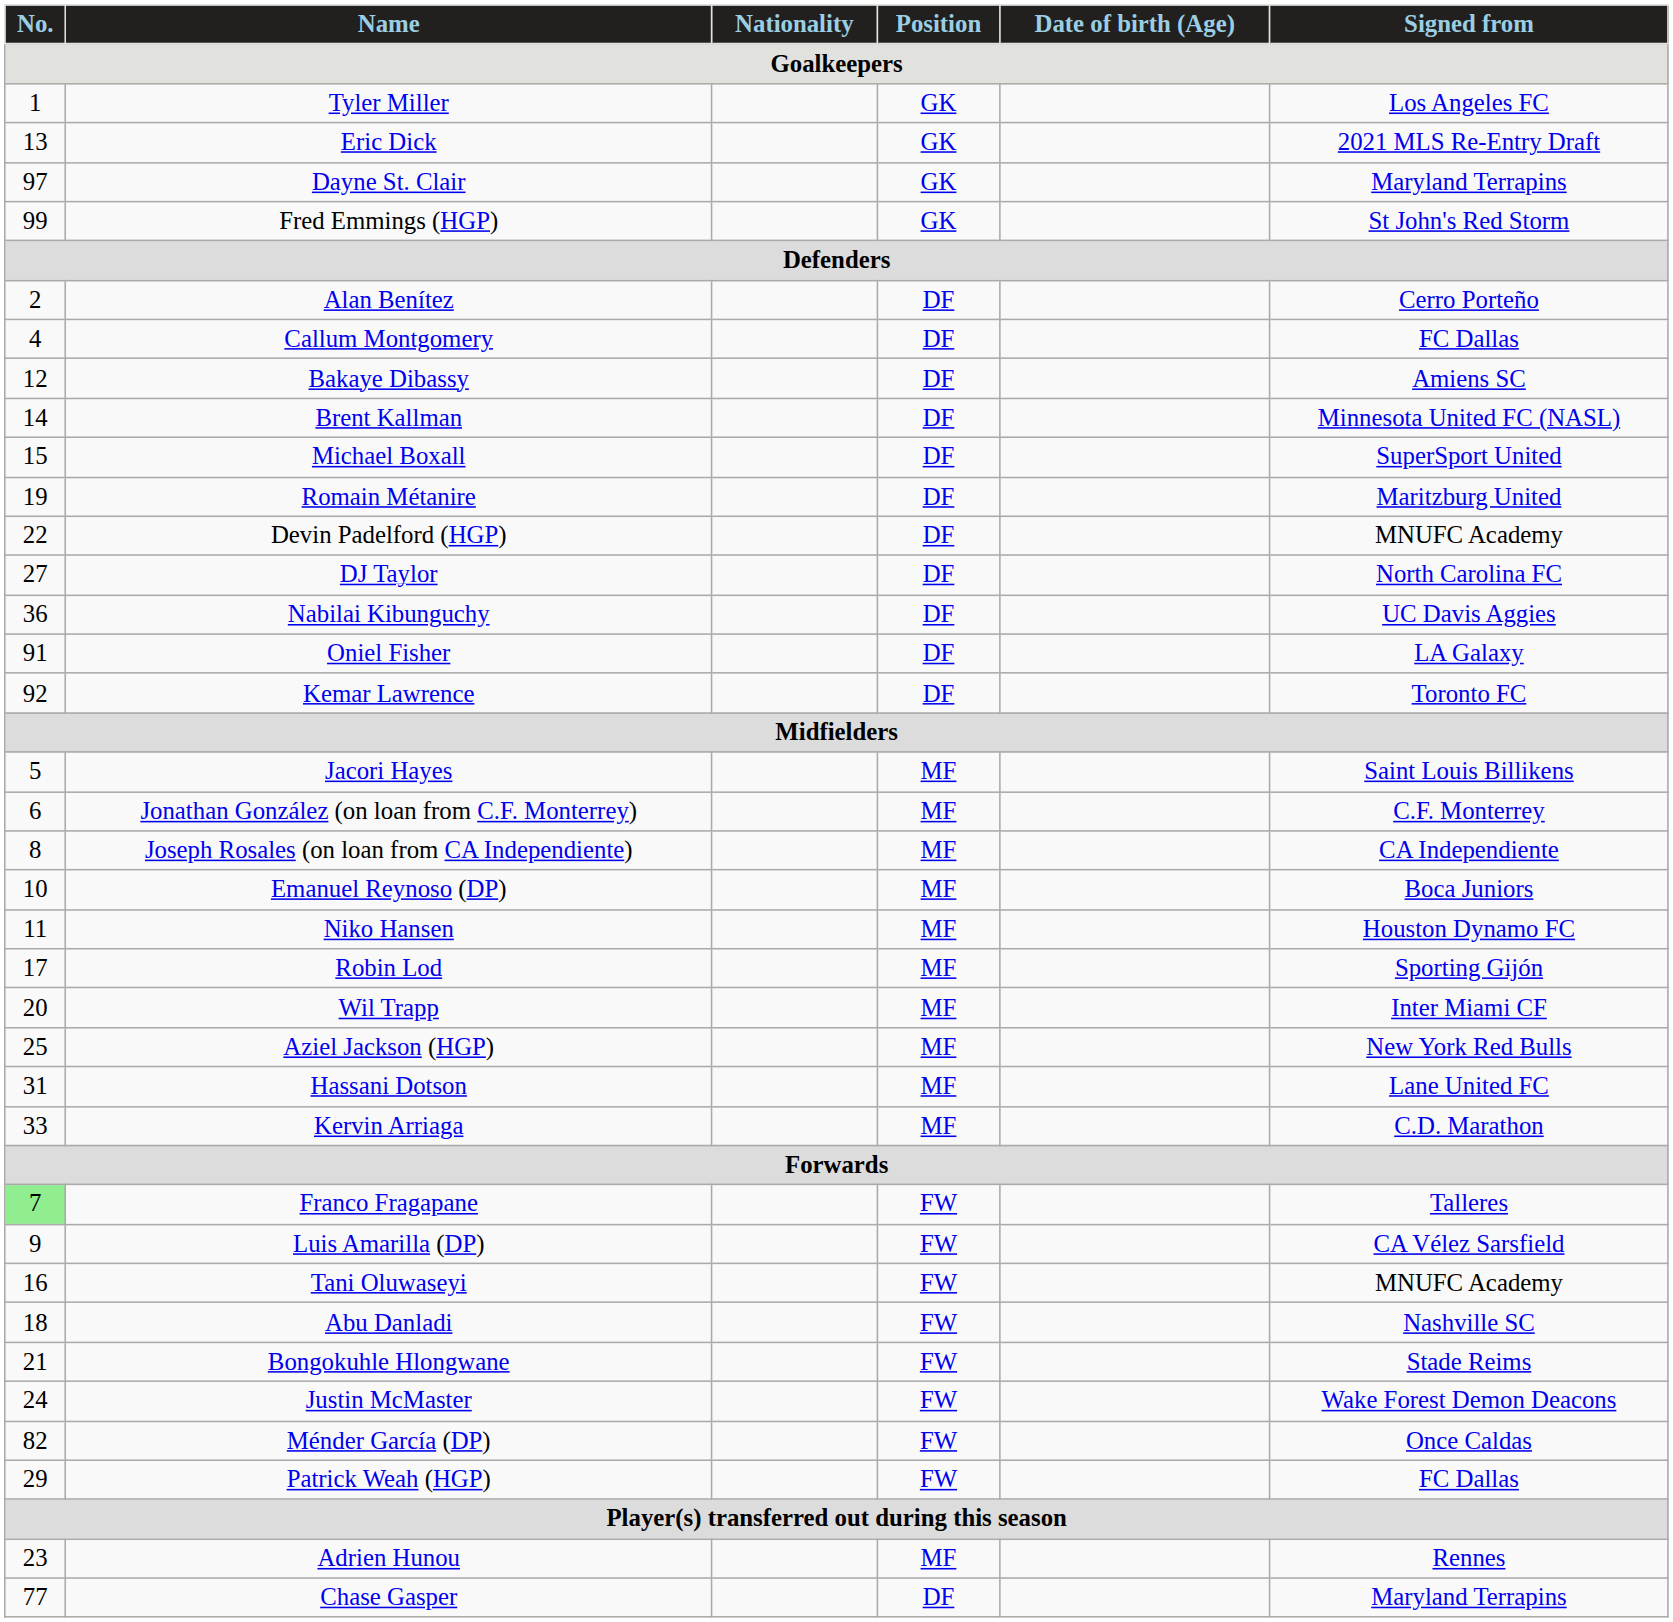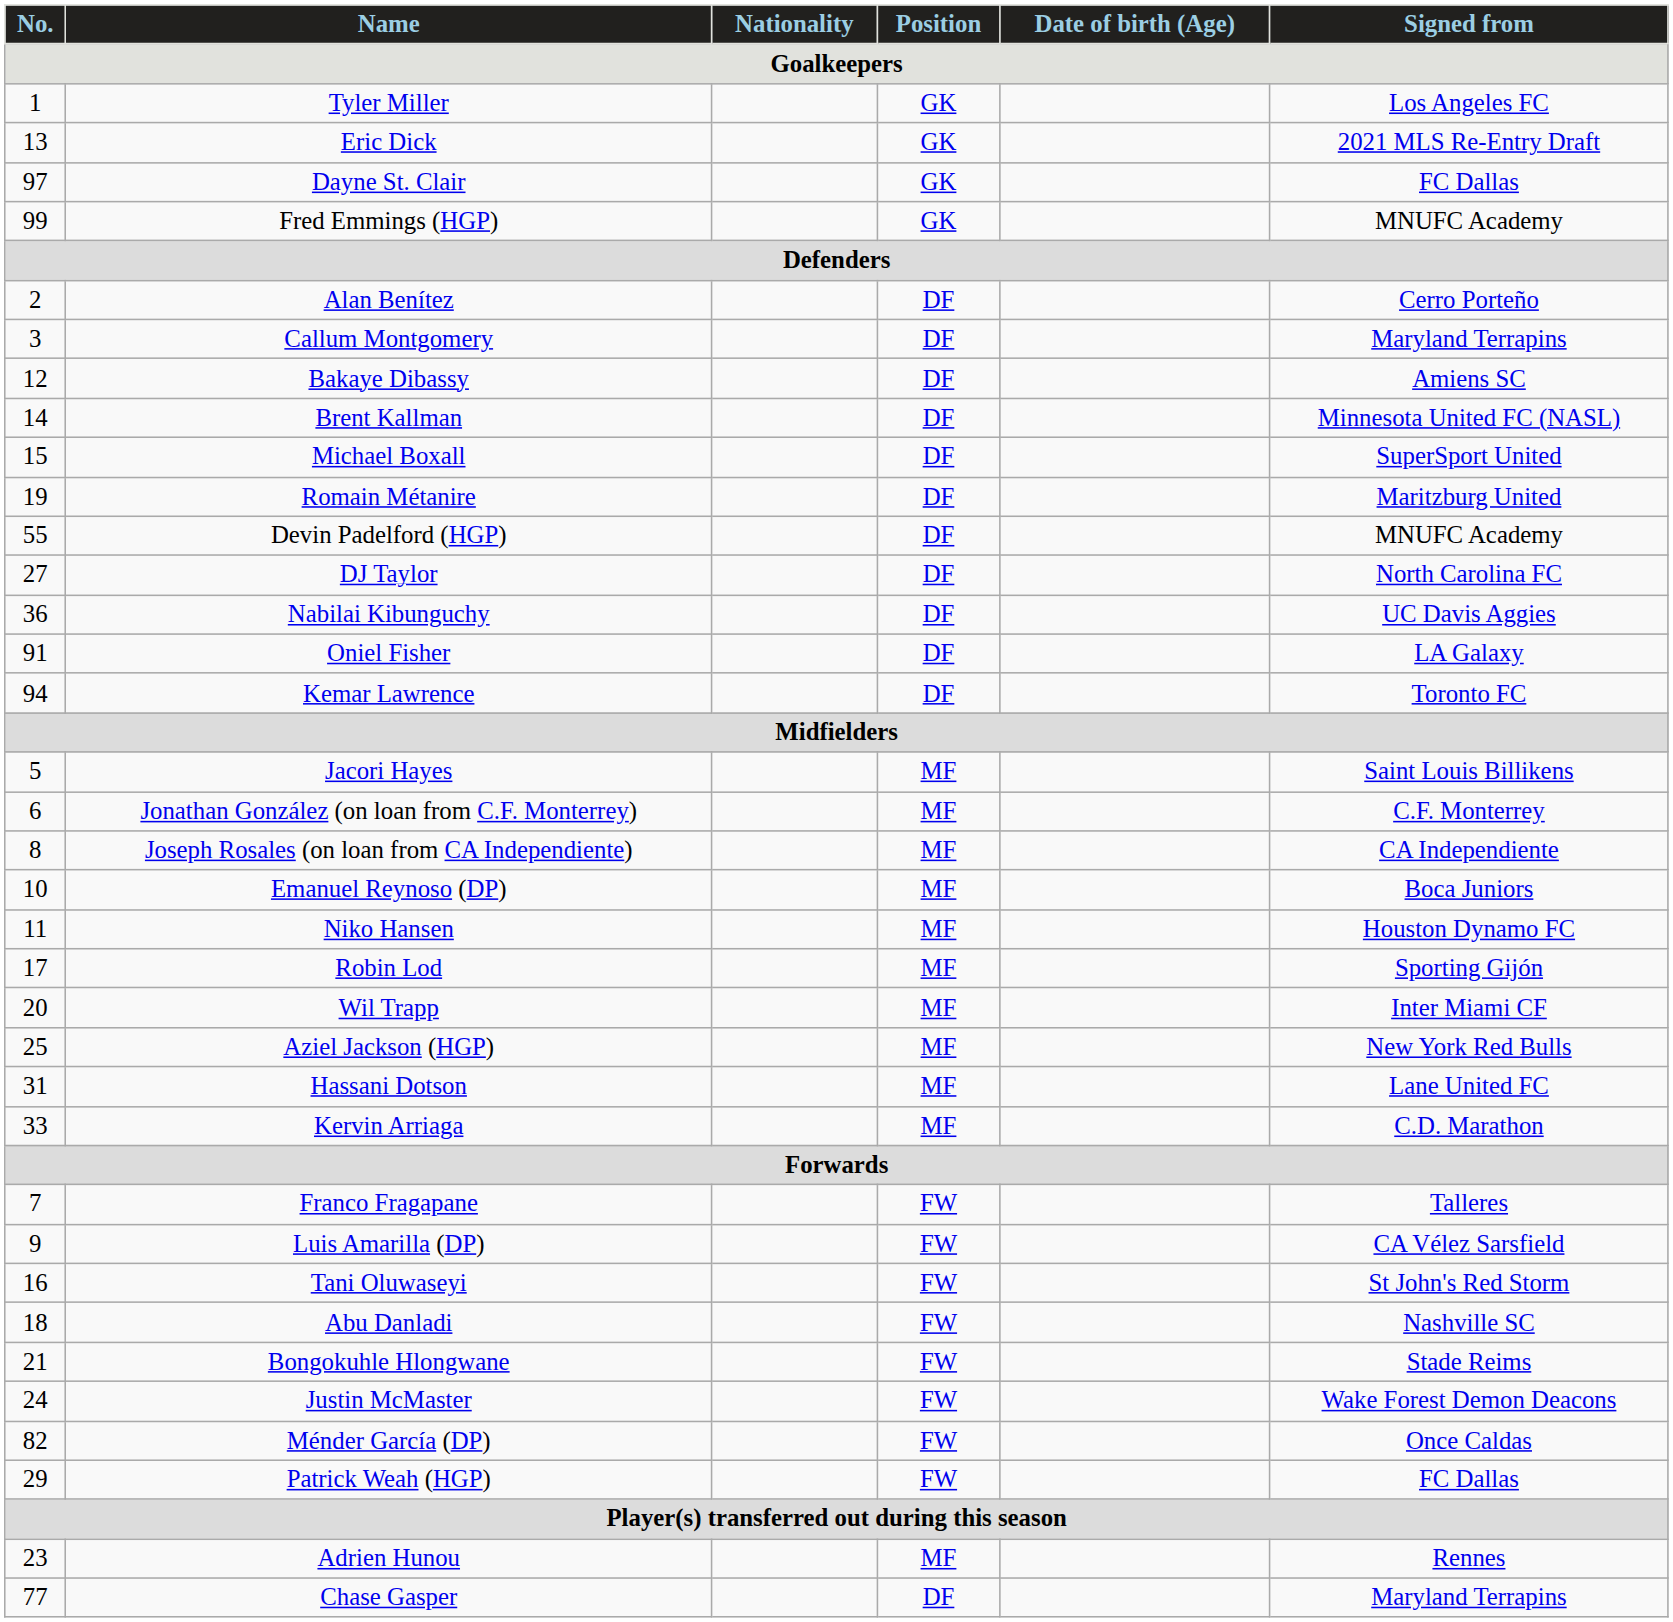 <table class="wikitable" style="text-align:center;width:85%">
 <tr>
 <th style="background:#21201E;color:#9BCEE3;border:1px solid #E1E2DD">No.</th>
 <th style="background:#21201E;color:#9BCEE3;border:1px solid #E1E2DD">Name</th>
 <th style="background:#21201E;color:#9BCEE3;border:1px solid #E1E2DD">Nationality</th>
 <th style="background:#21201E;color:#9BCEE3;border:1px solid #E1E2DD">Position</th>
 <th style="background:#21201E;color:#9BCEE3;border:1px solid #E1E2DD">Date of birth (Age)</th>
 <th style="background:#21201E;color:#9BCEE3;border:1px solid #E1E2DD">Signed from</th>
 </tr>
 <tr>
 <th colspan="11" style="background:#e1e2dd">Goalkeepers</th>
 </tr>
 <tr>
 <td>1</td>
 <td><a href='#'>Tyler Miller</a></td>
 <td></td>
 <td><a href='#'>GK</a></td>
 <td></td>
 <td> <a href='#'>Los Angeles FC</a></td>
 </tr>
 <tr>
 <td>13</td>
 <td><a href='#'>Eric Dick</a></td>
 <td></td>
 <td><a href='#'>GK</a></td>
 <td></td>
 <td><a href='#'>2021 MLS Re-Entry Draft</a></td>
 </tr>
 <tr>
 <td>97</td>
 <td><a href='#'>Dayne St. Clair</a></td>
 <td></td>
 <td><a href='#'>GK</a></td>
 <td></td>
-<td> <a href='#'>Maryland Terrapins</a></td>
+<td> <a href='#'>FC Dallas</a></td>
 </tr>
 <tr>
 <td>99</td>
 <td>Fred Emmings (<a href='#'>HGP</a>)</td>
 <td></td>
 <td><a href='#'>GK</a></td>
 <td></td>
-<td> <a href='#'>St John's Red Storm</a></td>
+<td> MNUFC Academy</td>
 </tr>
 <tr>
 <th colspan="12" style="background:#dcdcdc">Defenders</th>
 </tr>
 <tr>
 <td>2</td>
 <td><a href='#'>Alan Benítez</a></td>
 <td></td>
 <td><a href='#'>DF</a></td>
 <td></td>
 <td> <a href='#'>Cerro Porteño</a></td>
 </tr>
 <tr>
-<td>4</td>
+<td>3</td>
 <td><a href='#'>Callum Montgomery</a></td>
 <td></td>
 <td><a href='#'>DF</a></td>
 <td></td>
-<td> <a href='#'>FC Dallas</a></td>
+<td> <a href='#'>Maryland Terrapins</a></td>
 </tr>
 <tr>
 <td>12</td>
 <td><a href='#'>Bakaye Dibassy</a></td>
 <td></td>
 <td><a href='#'>DF</a></td>
 <td></td>
 <td> <a href='#'>Amiens SC</a></td>
 </tr>
 <tr>
 <td>14</td>
 <td><a href='#'>Brent Kallman</a></td>
 <td></td>
 <td><a href='#'>DF</a></td>
 <td></td>
 <td> <a href='#'>Minnesota United FC (NASL)</a></td>
 </tr>
 <tr>
 <td>15</td>
 <td><a href='#'>Michael Boxall</a></td>
 <td></td>
 <td><a href='#'>DF</a></td>
 <td></td>
 <td> <a href='#'>SuperSport United</a></td>
 </tr>
 <tr>
 <td>19</td>
 <td><a href='#'>Romain Métanire</a></td>
 <td></td>
 <td><a href='#'>DF</a></td>
 <td></td>
 <td> <a href='#'>Maritzburg United</a></td>
 </tr>
 <tr>
-<td>22</td>
+<td>55</td>
 <td>Devin Padelford (<a href='#'>HGP</a>)</td>
 <td></td>
 <td><a href='#'>DF</a></td>
 <td></td>
 <td> MNUFC Academy</td>
 </tr>
 <tr>
 <td>27</td>
 <td><a href='#'>DJ Taylor</a></td>
 <td></td>
 <td><a href='#'>DF</a></td>
 <td></td>
 <td> <a href='#'>North Carolina FC</a></td>
 </tr>
 <tr>
 <td>36</td>
 <td><a href='#'>Nabilai Kibunguchy</a></td>
 <td></td>
 <td><a href='#'>DF</a></td>
 <td></td>
 <td> <a href='#'>UC Davis Aggies</a></td>
 </tr>
 <tr>
 <td>91</td>
 <td><a href='#'>Oniel Fisher</a></td>
 <td></td>
 <td><a href='#'>DF</a></td>
 <td></td>
 <td> <a href='#'>LA Galaxy</a></td>
 </tr>
 <tr>
-<td>92</td>
+<td>94</td>
 <td><a href='#'>Kemar Lawrence</a></td>
 <td></td>
 <td><a href='#'>DF</a></td>
 <td></td>
 <td> <a href='#'>Toronto FC</a></td>
 </tr>
 <tr>
 <th colspan="11" style="background:#dcdcdc">Midfielders</th>
 </tr>
 <tr>
 <td>5</td>
 <td><a href='#'>Jacori Hayes</a></td>
 <td></td>
 <td><a href='#'>MF</a></td>
 <td></td>
 <td> <a href='#'>Saint Louis Billikens</a></td>
 </tr>
 <tr>
 <td>6</td>
 <td><a href='#'>Jonathan González</a> (on loan from <a href='#'>C.F. Monterrey</a>)</td>
 <td></td>
 <td><a href='#'>MF</a></td>
 <td></td>
 <td> <a href='#'>C.F. Monterrey</a></td>
 </tr>
 <tr>
 <td>8</td>
 <td><a href='#'>Joseph Rosales</a> (on loan from <a href='#'>CA Independiente</a>)</td>
 <td></td>
 <td><a href='#'>MF</a></td>
 <td></td>
 <td> <a href='#'>CA Independiente</a></td>
 </tr>
 <tr>
 <td>10</td>
 <td><a href='#'>Emanuel Reynoso</a> (<a href='#'>DP</a>)</td>
 <td></td>
 <td><a href='#'>MF</a></td>
 <td></td>
 <td> <a href='#'>Boca Juniors</a></td>
 </tr>
 <tr>
 <td>11</td>
 <td><a href='#'>Niko Hansen</a></td>
 <td></td>
 <td><a href='#'>MF</a></td>
 <td></td>
 <td> <a href='#'>Houston Dynamo FC</a></td>
 </tr>
 <tr>
 <td>17</td>
 <td><a href='#'>Robin Lod</a></td>
 <td></td>
 <td><a href='#'>MF</a></td>
 <td></td>
 <td> <a href='#'>Sporting Gijón</a></td>
 </tr>
 <tr>
 <td>20</td>
 <td><a href='#'>Wil Trapp</a></td>
 <td></td>
 <td><a href='#'>MF</a></td>
 <td></td>
 <td> <a href='#'>Inter Miami CF</a></td>
 </tr>
 <tr>
 <td>25</td>
 <td><a href='#'>Aziel Jackson</a> (<a href='#'>HGP</a>)</td>
 <td></td>
 <td><a href='#'>MF</a></td>
 <td></td>
 <td> <a href='#'>New York Red Bulls</a></td>
 </tr>
 <tr>
 <td>31</td>
 <td><a href='#'>Hassani Dotson</a></td>
 <td></td>
 <td><a href='#'>MF</a></td>
 <td></td>
 <td> <a href='#'>Lane United FC</a></td>
 </tr>
 <tr>
 <td>33</td>
 <td><a href='#'>Kervin Arriaga</a></td>
 <td></td>
 <td><a href='#'>MF</a></td>
 <td></td>
 <td> <a href='#'>C.D. Marathon</a></td>
 </tr>
 <tr>
 <th colspan="11" style="background:#dcdcdc">Forwards</th>
 </tr>
 <tr>
-<td style="background: lightgreen;">7</td>
+<td>7</td>
 <td><a href='#'>Franco Fragapane</a></td>
 <td></td>
 <td><a href='#'>FW</a></td>
 <td></td>
 <td> <a href='#'>Talleres</a></td>
 </tr>
 <tr>
 <td>9</td>
 <td><a href='#'>Luis Amarilla</a> (<a href='#'>DP</a>)</td>
 <td></td>
 <td><a href='#'>FW</a></td>
 <td></td>
 <td> <a href='#'>CA Vélez Sarsfield</a></td>
 </tr>
 <tr>
 <td>16</td>
 <td><a href='#'>Tani Oluwaseyi</a></td>
 <td></td>
 <td><a href='#'>FW</a></td>
 <td></td>
-<td> MNUFC Academy</td>
+<td> <a href='#'>St John's Red Storm</a></td>
 </tr>
 <tr>
 <td>18</td>
 <td><a href='#'>Abu Danladi</a></td>
 <td></td>
 <td><a href='#'>FW</a></td>
 <td></td>
 <td> <a href='#'>Nashville SC</a></td>
 </tr>
 <tr>
 <td>21</td>
 <td><a href='#'>Bongokuhle Hlongwane</a></td>
 <td></td>
 <td><a href='#'>FW</a></td>
 <td></td>
 <td> <a href='#'>Stade Reims</a></td>
 </tr>
 <tr>
 <td>24</td>
 <td><a href='#'>Justin McMaster</a></td>
 <td></td>
 <td><a href='#'>FW</a></td>
 <td></td>
 <td> <a href='#'>Wake Forest Demon Deacons</a></td>
 </tr>
 <tr>
 <td>82</td>
 <td><a href='#'>Ménder García</a> (<a href='#'>DP</a>)</td>
 <td></td>
 <td><a href='#'>FW</a></td>
 <td></td>
 <td> <a href='#'>Once Caldas</a></td>
 </tr>
 <tr>
 <td>29</td>
 <td><a href='#'>Patrick Weah</a> (<a href='#'>HGP</a>)</td>
 <td></td>
 <td><a href='#'>FW</a></td>
 <td></td>
 <td> <a href='#'>FC Dallas</a></td>
 </tr>
 <tr>
 <th colspan="11" style="background:#dcdcdc;">Player(s) transferred out during this season</th>
 </tr>
 <tr>
 <td>23</td>
 <td><a href='#'>Adrien Hunou</a></td>
 <td></td>
 <td><a href='#'>MF</a></td>
 <td></td>
 <td> <a href='#'>Rennes</a></td>
 </tr>
 <tr>
 <td>77</td>
 <td><a href='#'>Chase Gasper</a></td>
 <td></td>
 <td><a href='#'>DF</a></td>
 <td></td>
 <td> <a href='#'>Maryland Terrapins</a></td>
 </tr>
 </table>
